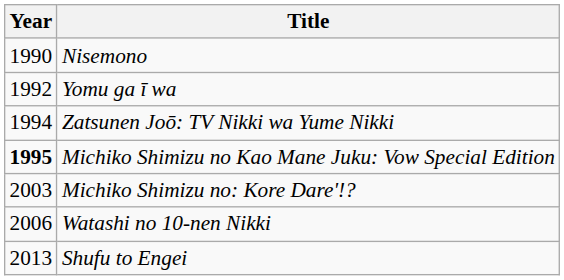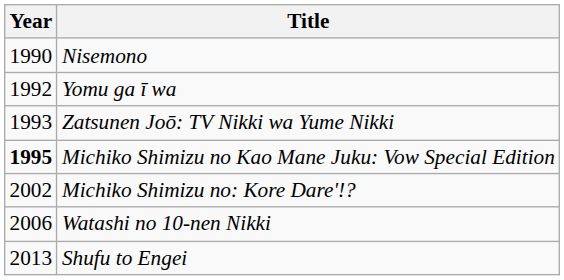 <table class="wikitable">
 <tr>
 <th>Year</th>
 <th>Title</th>
 </tr>
 <tr>
 <td>1990</td>
 <td><em>Nisemono</em></td>
 </tr>
 <tr>
 <td>1992</td>
 <td><em>Yomu ga ī wa</em></td>
 </tr>
 <tr>
-<td>1994</td>
+<td>1993</td>
 <td><em>Zatsunen Joō: TV Nikki wa Yume Nikki</em></td>
 </tr>
 <tr>
 <td><strong>1995</strong></td>
 <td><em>Michiko Shimizu no Kao Mane Juku: Vow Special Edition</em></td>
 </tr>
 <tr>
-<td>2003</td>
+<td>2002</td>
 <td><em>Michiko Shimizu no: Kore Dare'!?</em></td>
 </tr>
 <tr>
 <td>2006</td>
 <td><em>Watashi no 10-nen Nikki</em></td>
 </tr>
 <tr>
 <td>2013</td>
 <td><em>Shufu to Engei</em></td>
 </tr>
 </table>
